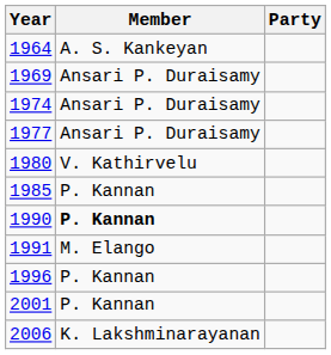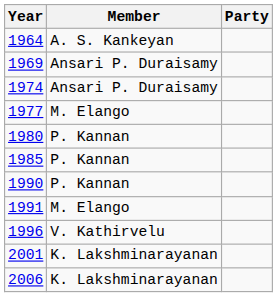 <table class="wikitable sortable">
 <tr>
 <th>Year</th>
 <th>Member</th>
 <th colspan=2>Party</th>
 </tr>
 <tr>
 <td><a href='#'>1964</a></td>
 <td>A. S. Kankeyan</td>
 <td></td>
 </tr>
 <tr>
 <td><a href='#'>1969</a></td>
 <td>Ansari P. Duraisamy</td>
 <td></td>
 </tr>
 <tr>
 <td><a href='#'>1974</a></td>
 <td>Ansari P. Duraisamy</td>
 <td></td>
 </tr>
 <tr>
 <td><a href='#'>1977</a></td>
-<td>Ansari P. Duraisamy</td>
+<td>M. Elango</td>
 <td></td>
 </tr>
 <tr>
 <td><a href='#'>1980</a></td>
-<td>V. Kathirvelu</td>
+<td>P. Kannan</td>
 <td></td>
 </tr>
 <tr>
 <td><a href='#'>1985</a></td>
 <td>P. Kannan</td>
 <td></td>
 </tr>
 <tr>
 <td><a href='#'>1990</a></td>
-<td><strong>P. Kannan</strong></td>
+<td>P. Kannan</td>
 <td></td>
 </tr>
 <tr>
 <td><a href='#'>1991</a></td>
 <td>M. Elango</td>
 <td></td>
 </tr>
 <tr>
 <td><a href='#'>1996</a></td>
-<td>P. Kannan</td>
+<td>V. Kathirvelu</td>
 <td></td>
 </tr>
 <tr>
 <td><a href='#'>2001</a></td>
-<td>P. Kannan</td>
+<td>K. Lakshminarayanan</td>
 <td></td>
 </tr>
 <tr>
 <td><a href='#'>2006</a></td>
 <td>K. Lakshminarayanan</td>
 <td></td>
 </tr>
 </table>
